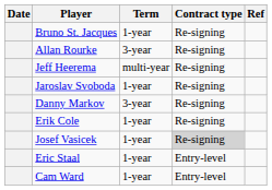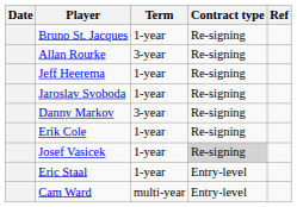 <table class="wikitable plainrowheaders">
 <tr style="background:#ddd; text-align:center;">
 <th>Date</th>
 <th>Player</th>
 <th>Term</th>
 <th>Contract type</th>
 <th>Ref</th>
 </tr>
 <tr>
 <th scope="row"></th>
 <td><a href='#'>Bruno St. Jacques</a></td>
 <td>1-year</td>
 <td>Re-signing</td>
 <td></td>
 </tr>
 <tr>
 <th scope="row"></th>
 <td><a href='#'>Allan Rourke</a></td>
 <td>3-year</td>
 <td>Re-signing</td>
 <td></td>
 </tr>
 <tr>
 <th scope="row"></th>
 <td><a href='#'>Jeff Heerema</a></td>
-<td>multi-year</td>
+<td>1-year</td>
 <td>Re-signing</td>
 <td></td>
 </tr>
 <tr>
 <th scope="row"></th>
 <td><a href='#'>Jaroslav Svoboda</a></td>
 <td>1-year</td>
 <td>Re-signing</td>
 <td></td>
 </tr>
 <tr>
 <th scope="row"></th>
 <td><a href='#'>Danny Markov</a></td>
 <td>3-year</td>
 <td>Re-signing</td>
 <td></td>
 </tr>
 <tr>
 <th scope="row"></th>
 <td><a href='#'>Erik Cole</a></td>
 <td>1-year</td>
 <td>Re-signing</td>
 <td></td>
 </tr>
 <tr>
 <th scope="row"></th>
 <td><a href='#'>Josef Vasicek</a></td>
 <td>1-year</td>
 <td style="background: lightgrey;">Re-signing</td>
 <td></td>
 </tr>
 <tr>
 <th scope="row"></th>
 <td><a href='#'>Eric Staal</a></td>
 <td>1-year</td>
 <td>Entry-level</td>
 <td></td>
 </tr>
 <tr>
 <th scope="row"></th>
 <td><a href='#'>Cam Ward</a></td>
-<td>1-year</td>
+<td>multi-year</td>
 <td>Entry-level</td>
 <td></td>
 </tr>
 </table>
